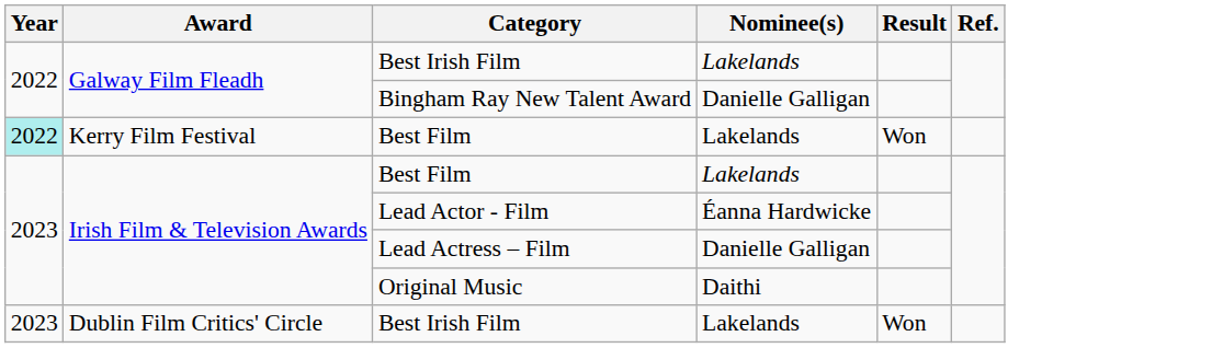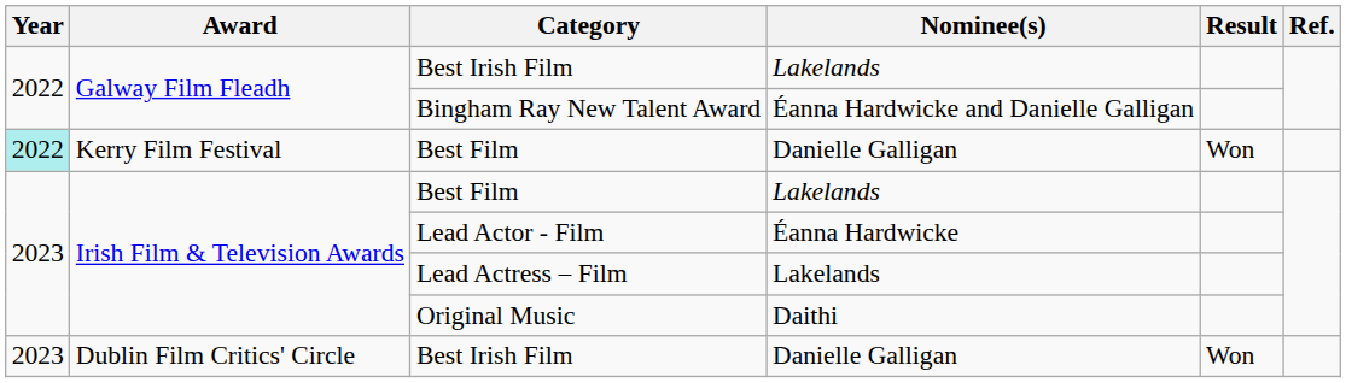 <table class="wikitable">
 <tr>
 <th>Year</th>
 <th>Award</th>
 <th>Category</th>
 <th>Nominee(s)</th>
 <th>Result</th>
 <th>Ref.</th>
 </tr>
 <tr>
 <td rowspan="2">2022</td>
 <td rowspan="2"><a href='#'>Galway Film Fleadh</a></td>
 <td>Best Irish Film</td>
 <td><em>Lakelands</em></td>
 <td></td>
 <td rowspan="2"></td>
 </tr>
 <tr>
 <td>Bingham Ray New Talent Award</td>
-<td>Danielle Galligan</td>
+<td>Éanna Hardwicke and Danielle Galligan</td>
 <td></td>
 </tr>
 <tr>
 <td style="background: paleturquoise;">2022</td>
 <td>Kerry Film Festival</td>
 <td>Best Film</td>
-<td>Lakelands</td>
+<td>Danielle Galligan</td>
 <td>Won</td>
 <td></td>
 </tr>
 <tr>
 <td rowspan="4">2023</td>
 <td rowspan="4"><a href='#'>Irish Film & Television Awards</a></td>
 <td>Best Film</td>
 <td><em>Lakelands</em></td>
 <td></td>
 <td rowspan="4"></td>
 </tr>
 <tr>
 <td>Lead Actor - Film</td>
 <td>Éanna Hardwicke</td>
 <td></td>
 </tr>
 <tr>
 <td>Lead Actress – Film</td>
-<td>Danielle Galligan</td>
+<td>Lakelands</td>
 <td></td>
 </tr>
 <tr>
 <td>Original Music</td>
 <td>Daithi</td>
 <td></td>
 </tr>
 <tr>
 <td>2023</td>
 <td>Dublin Film Critics' Circle</td>
 <td>Best Irish Film</td>
-<td>Lakelands</td>
+<td>Danielle Galligan</td>
 <td>Won</td>
 <td></td>
 </tr>
 </table>
